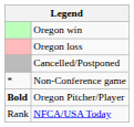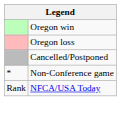 <table class="wikitable" style="font-size:90%">
 <tr>
 <th colspan=2>Legend</th>
 </tr>
 <tr>
 <td style="background:#bfb;"> </td>
 <td>Oregon win</td>
 </tr>
 <tr>
 <td style="background:#fbb;"> </td>
 <td>Oregon loss</td>
 </tr>
 <tr>
 <td style="background:#bbb;"> </td>
 <td>Cancelled/Postponed</td>
 </tr>
 <tr>
 <td>*</td>
 <td>Non-Conference game</td>
 </tr>
 <tr>
-<td><strong>Bold</strong></td>
-<td>Oregon Pitcher/Player</td>
-</tr>
-<tr>
 <td>Rank</td>
 <td><a href='#'>NFCA/USA Today</a></td>
 </tr>
 </table>
